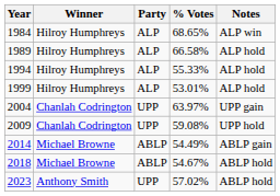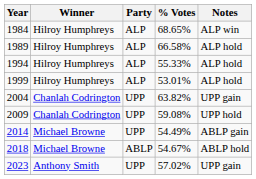 <table class="wikitable sortable">
 <tr>
 <th><strong>Year</strong></th>
 <th><strong>Winner</strong></th>
 <th><strong>Party</strong></th>
 <th><strong>% Votes</strong></th>
 <th><strong>Notes</strong></th>
 </tr>
 <tr>
 <td>1984</td>
 <td>Hilroy Humphreys</td>
 <td>ALP</td>
 <td>68.65%</td>
 <td>ALP win</td>
 </tr>
 <tr>
 <td>1989</td>
 <td>Hilroy Humphreys</td>
 <td>ALP</td>
 <td>66.58%</td>
 <td>ALP hold</td>
 </tr>
 <tr>
 <td>1994</td>
 <td>Hilroy Humphreys</td>
 <td>ALP</td>
 <td>55.33%</td>
 <td>ALP hold</td>
 </tr>
 <tr>
 <td>1999</td>
 <td>Hilroy Humphreys</td>
 <td>ALP</td>
 <td>53.01%</td>
 <td>ALP hold</td>
 </tr>
 <tr>
 <td>2004</td>
 <td><a href='#'>Chanlah Codrington</a></td>
 <td>UPP</td>
-<td>63.97%</td>
+<td>63.82%</td>
 <td>UPP gain</td>
 </tr>
 <tr>
 <td>2009</td>
 <td><a href='#'>Chanlah Codrington</a></td>
 <td>UPP</td>
 <td>59.08%</td>
 <td>UPP hold</td>
 </tr>
 <tr>
 <td><a href='#'>2014</a></td>
 <td><a href='#'>Michael Browne</a></td>
-<td>ABLP</td>
+<td>UPP</td>
 <td>54.49%</td>
 <td>ABLP gain</td>
 </tr>
 <tr>
 <td><a href='#'>2018</a></td>
 <td><a href='#'>Michael Browne</a></td>
 <td>ABLP</td>
 <td>54.67%</td>
 <td>ABLP hold</td>
 </tr>
 <tr>
 <td><a href='#'>2023</a></td>
 <td><a href='#'>Anthony Smith</a></td>
 <td>UPP</td>
 <td>57.02%</td>
-<td>ABLP hold</td>
+<td>UPP gain</td>
 </tr>
 </table>
